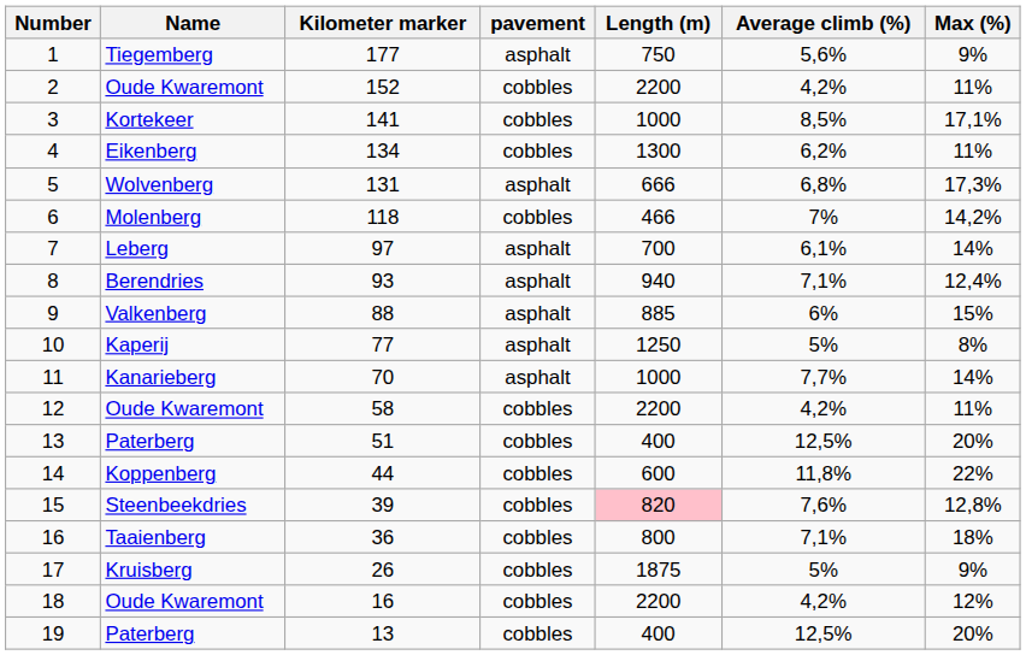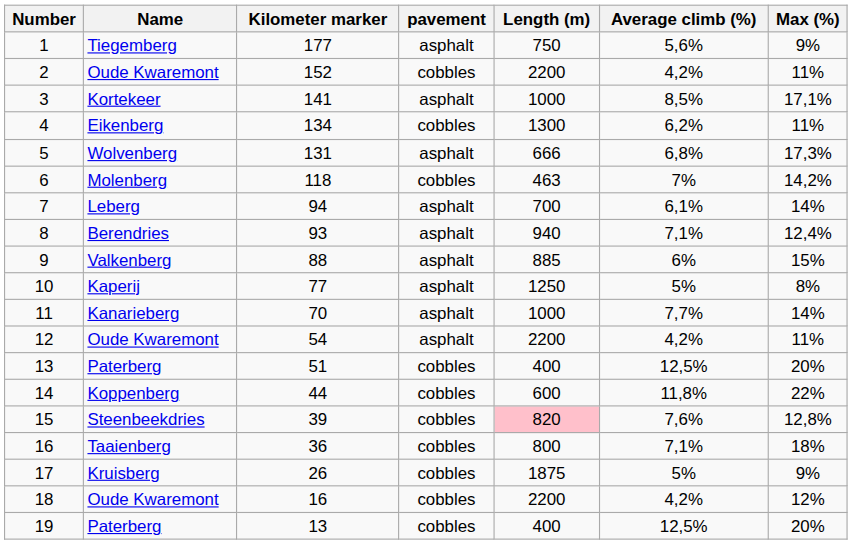 <table class="wikitable" style="text-align:center; font-size:95%;" align="left" width="48%">
 <tr>
 <th>Number</th>
 <th>Name</th>
 <th>Kilometer marker</th>
 <th>pavement</th>
 <th>Length (m)</th>
 <th>Average climb (%)</th>
 <th>Max (%)</th>
 </tr>
 <tr>
 <td>1</td>
 <td align="left"><a href='#'>Tiegemberg</a></td>
 <td>177</td>
 <td>asphalt</td>
 <td>750</td>
 <td>5,6%</td>
 <td>9%</td>
 </tr>
 <tr>
 <td>2</td>
 <td align="left"><a href='#'>Oude Kwaremont</a></td>
 <td>152</td>
 <td>cobbles</td>
 <td>2200</td>
 <td>4,2%</td>
 <td>11%</td>
 </tr>
 <tr>
 <td>3</td>
 <td align="left"><a href='#'>Kortekeer</a></td>
 <td>141</td>
-<td>cobbles</td>
+<td>asphalt</td>
 <td>1000</td>
 <td>8,5%</td>
 <td>17,1%</td>
 </tr>
 <tr>
 <td>4</td>
 <td align="left"><a href='#'>Eikenberg</a></td>
 <td>134</td>
 <td>cobbles</td>
 <td>1300</td>
 <td>6,2%</td>
 <td>11%</td>
 </tr>
 <tr>
 <td>5</td>
 <td align="left"><a href='#'>Wolvenberg</a></td>
 <td>131</td>
 <td>asphalt</td>
 <td>666</td>
 <td>6,8%</td>
 <td>17,3%</td>
 </tr>
 <tr>
 <td>6</td>
 <td align="left"><a href='#'>Molenberg</a></td>
 <td>118</td>
 <td>cobbles</td>
-<td>466</td>
+<td>463</td>
 <td>7%</td>
 <td>14,2%</td>
 </tr>
 <tr>
 <td>7</td>
 <td align="left"><a href='#'>Leberg</a></td>
-<td>97</td>
+<td>94</td>
 <td>asphalt</td>
 <td>700</td>
 <td>6,1%</td>
 <td>14%</td>
 </tr>
 <tr>
 <td>8</td>
 <td align="left"><a href='#'>Berendries</a></td>
 <td>93</td>
 <td>asphalt</td>
 <td>940</td>
 <td>7,1%</td>
 <td>12,4%</td>
 </tr>
 <tr>
 <td>9</td>
 <td align="left"><a href='#'>Valkenberg</a></td>
 <td>88</td>
 <td>asphalt</td>
 <td>885</td>
 <td>6%</td>
 <td>15%</td>
 </tr>
 <tr>
 <td>10</td>
 <td align="left"><a href='#'>Kaperij</a></td>
 <td>77</td>
 <td>asphalt</td>
 <td>1250</td>
 <td>5%</td>
 <td>8%</td>
 </tr>
 <tr>
 <td>11</td>
 <td align="left"><a href='#'>Kanarieberg</a></td>
 <td>70</td>
 <td>asphalt</td>
 <td>1000</td>
 <td>7,7%</td>
 <td>14%</td>
 </tr>
 <tr>
 <td>12</td>
 <td align="left"><a href='#'>Oude Kwaremont</a></td>
-<td>58</td>
-<td>cobbles</td>
+<td>54</td>
+<td>asphalt</td>
 <td>2200</td>
 <td>4,2%</td>
 <td>11%</td>
 </tr>
 <tr>
 <td>13</td>
 <td align="left"><a href='#'>Paterberg</a></td>
 <td>51</td>
 <td>cobbles</td>
 <td>400</td>
 <td>12,5%</td>
 <td>20%</td>
 </tr>
 <tr>
 <td>14</td>
 <td align="left"><a href='#'>Koppenberg</a></td>
 <td>44</td>
 <td>cobbles</td>
 <td>600</td>
 <td>11,8%</td>
 <td>22%</td>
 </tr>
 <tr>
 <td>15</td>
 <td align="left"><a href='#'>Steenbeekdries</a></td>
 <td>39</td>
 <td>cobbles</td>
 <td style="background: pink;">820</td>
 <td>7,6%</td>
 <td>12,8%</td>
 </tr>
 <tr>
 <td>16</td>
 <td align="left"><a href='#'>Taaienberg</a></td>
 <td>36</td>
 <td>cobbles</td>
 <td>800</td>
 <td>7,1%</td>
 <td>18%</td>
 </tr>
 <tr>
 <td>17</td>
 <td align="left"><a href='#'>Kruisberg</a></td>
 <td>26</td>
 <td>cobbles</td>
 <td>1875</td>
 <td>5%</td>
 <td>9%</td>
 </tr>
 <tr>
 <td>18</td>
 <td align="left"><a href='#'>Oude Kwaremont</a></td>
 <td>16</td>
 <td>cobbles</td>
 <td>2200</td>
 <td>4,2%</td>
 <td>12%</td>
 </tr>
 <tr>
 <td>19</td>
 <td align="left"><a href='#'>Paterberg</a></td>
 <td>13</td>
 <td>cobbles</td>
 <td>400</td>
 <td>12,5%</td>
 <td>20%</td>
 </tr>
 </table>
